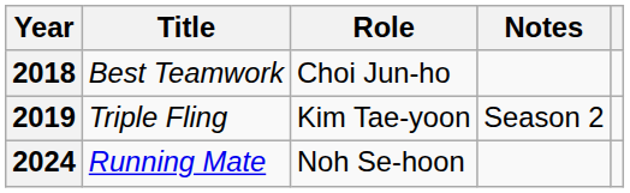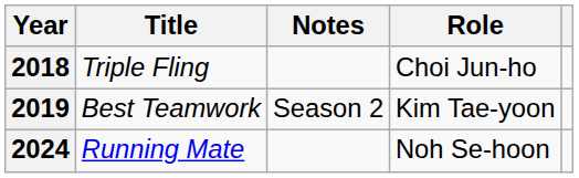 <table class="wikitable plainrowheaders sortable">
 <tr>
 <th scope="col">Year</th>
 <th scope="col">Title</th>
+<th scope="col" class="unsortable">Notes</th>
 <th scope="col">Role</th>
-<th scope="col" class="unsortable">Notes</th>
 <th scope="col" class="unsortable"></th>
 </tr>
 <tr>
 <th scope="row">2018</th>
-<td><em>Best Teamwork</em></td>
+<td><em>Triple Fling</em></td>
+<td></td>
 <td>Choi Jun-ho</td>
-<td></td>
 <td style="text-align:center"></td>
 </tr>
 <tr>
 <th scope="row">2019</th>
-<td><em>Triple Fling</em></td>
+<td><em>Best Teamwork</em></td>
+<td>Season 2</td>
 <td>Kim Tae-yoon</td>
-<td>Season 2</td>
 <td style="text-align:center"></td>
 </tr>
 <tr>
 <th scope="row">2024</th>
 <td><em><a href='#'>Running Mate</a></em></td>
+<td></td>
 <td>Noh Se-hoon</td>
-<td></td>
 <td style="text-align:center"></td>
 </tr>
 </table>
